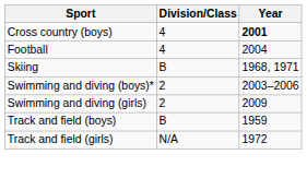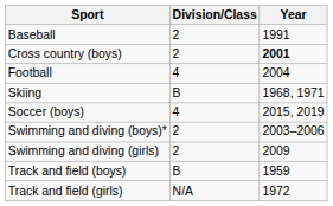 <table class="wikitable">
 <tr>
 <th>Sport</th>
 <th>Division/Class</th>
 <th>Year</th>
 </tr>
 <tr>
+<td>Baseball</td>
+<td>2</td>
+<td>1991</td>
+</tr>
+<tr>
 <td>Cross country (boys)</td>
-<td>4</td>
+<td>2</td>
 <td><strong>2001</strong></td>
 </tr>
 <tr>
 <td>Football</td>
 <td>4</td>
 <td>2004</td>
 </tr>
 <tr>
 <td>Skiing</td>
 <td>B</td>
 <td>1968, 1971</td>
+</tr>
+<tr>
+<td>Soccer (boys)</td>
+<td>4</td>
+<td>2015, 2019</td>
 </tr>
 <tr>
 <td>Swimming and diving (boys)*</td>
 <td>2</td>
 <td>2003–2006</td>
 </tr>
 <tr>
 <td>Swimming and diving (girls)</td>
 <td>2</td>
 <td>2009</td>
 </tr>
 <tr>
 <td>Track and field (boys)</td>
 <td>B</td>
 <td>1959</td>
 </tr>
 <tr>
 <td>Track and field (girls)</td>
 <td>N/A</td>
 <td>1972</td>
 </tr>
 </table>
